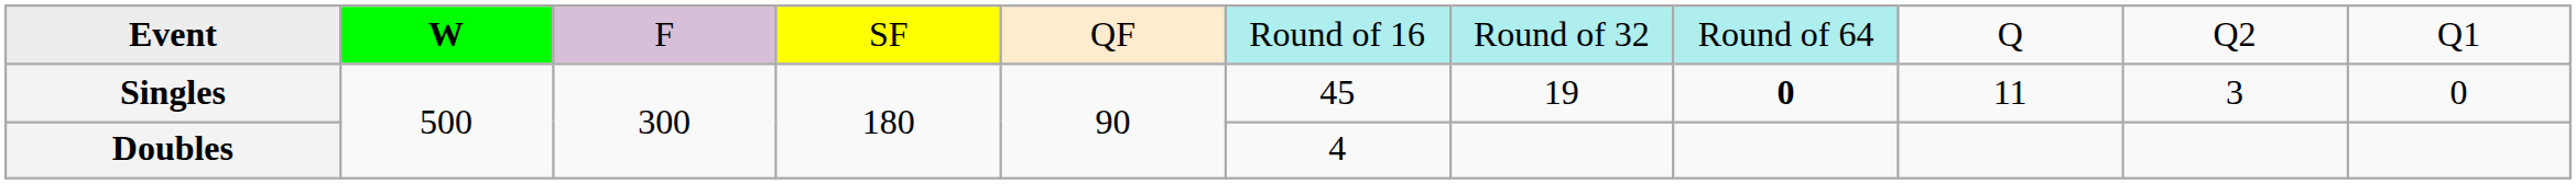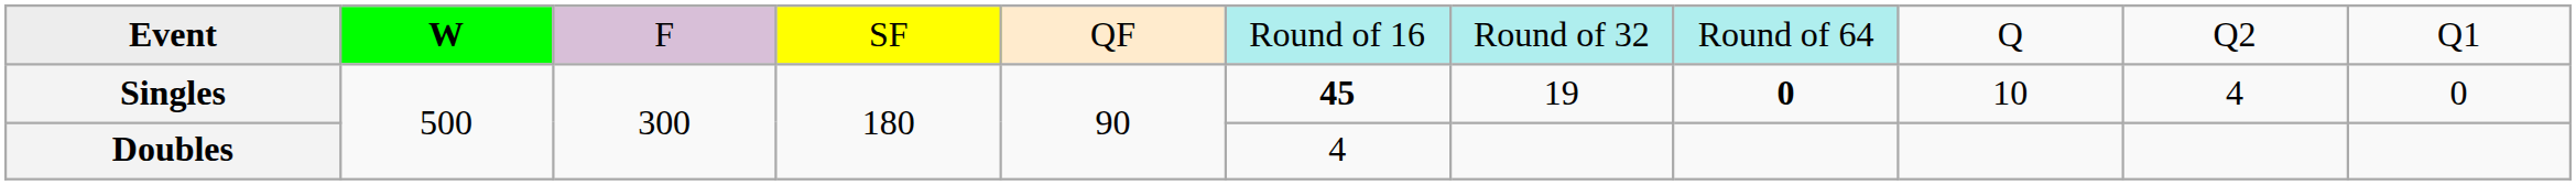 <table class=wikitable style=font-size:90%;text-align:center>
 <tr>
 <td style="width:130px; background:#ededed;"><strong>Event</strong></td>
 <td style="width:80px; background:lime;"><strong>W</strong></td>
 <td style="width:85px; background:thistle;">F</td>
 <td style="width:85px; background:#ff0;">SF</td>
 <td style="width:85px; background:#ffebcd;">QF</td>
 <td style="width:85px; background:#afeeee;">Round of 16</td>
 <td style="width:85px; background:#afeeee;">Round of 32</td>
 <td style="width:85px; background:#afeeee;">Round of 64</td>
 <td width=85>Q</td>
 <td width=85>Q2</td>
 <td width=85>Q1</td>
 </tr>
 <tr>
 <th style="background:#f3f3f3;">Singles</th>
 <td rowspan=2>500</td>
 <td rowspan=2>300</td>
 <td rowspan=2>180</td>
 <td rowspan=2>90</td>
-<td>45</td>
+<td><strong>45</strong></td>
 <td>19</td>
 <td><strong>0</strong></td>
-<td>11</td>
-<td>3</td>
+<td>10</td>
+<td>4</td>
 <td>0</td>
 </tr>
 <tr>
 <th style="background:#f3f3f3;">Doubles</th>
 <td>4</td>
 <td></td>
 <td></td>
 <td></td>
 <td></td>
 <td></td>
 </tr>
 </table>
